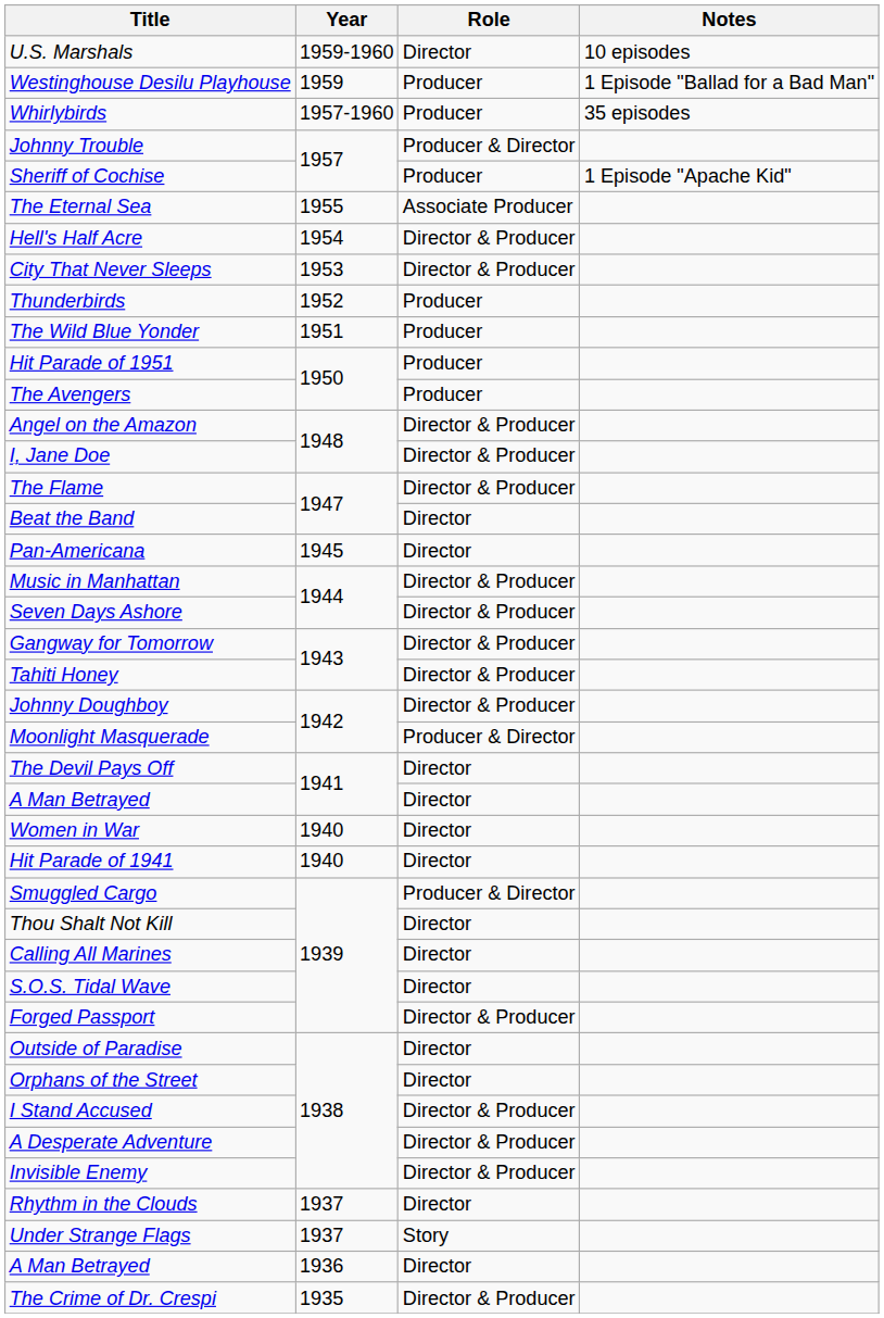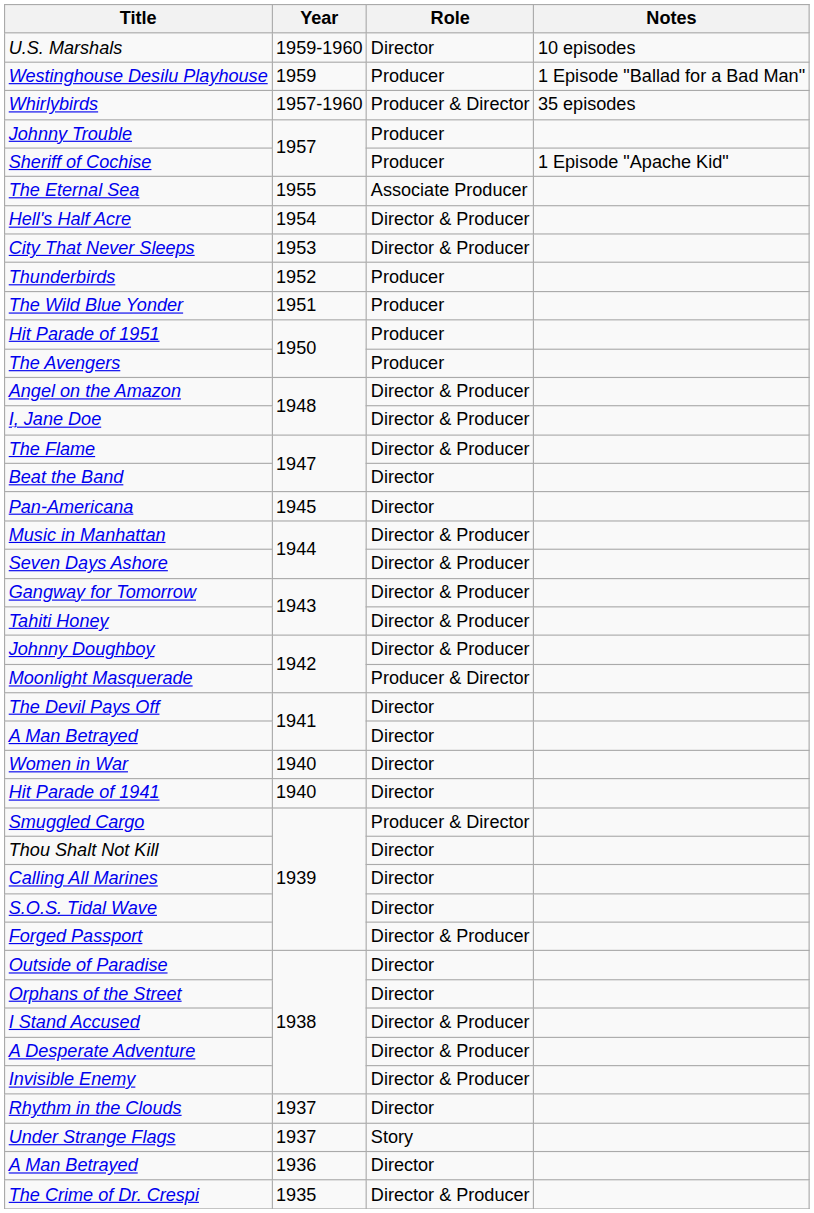 <table class="wikitable sortable plainrowheaders">
 <tr>
 <th scope="col">Title</th>
 <th scope="col">Year</th>
 <th scope="col">Role</th>
 <th scope="col" class="unsortable">Notes</th>
 </tr>
 <tr>
 <td><em>U.S. Marshals</em></td>
 <td>1959-1960</td>
 <td>Director</td>
 <td>10 episodes</td>
 </tr>
 <tr>
 <td><em><a href='#'>Westinghouse Desilu Playhouse</a></em></td>
 <td>1959</td>
 <td>Producer</td>
 <td>1 Episode "Ballad for a Bad Man"</td>
 </tr>
 <tr>
 <td><em><a href='#'>Whirlybirds</a></em></td>
 <td>1957-1960</td>
-<td>Producer</td>
+<td>Producer & Director</td>
 <td>35 episodes</td>
 </tr>
 <tr>
 <td><em><a href='#'>Johnny Trouble</a></em></td>
 <td rowspan=2>1957</td>
-<td>Producer & Director</td>
+<td>Producer</td>
 <td></td>
 </tr>
 <tr>
 <td><em><a href='#'>Sheriff of Cochise</a></em></td>
 <td>Producer</td>
 <td>1 Episode "Apache Kid"</td>
 </tr>
 <tr>
 <td><em><a href='#'>The Eternal Sea</a></em></td>
 <td>1955</td>
 <td>Associate Producer</td>
 <td></td>
 </tr>
 <tr>
 <td><em><a href='#'>Hell's Half Acre</a></em></td>
 <td>1954</td>
 <td>Director & Producer</td>
 <td></td>
 </tr>
 <tr>
 <td><em><a href='#'>City That Never Sleeps</a></em></td>
 <td>1953</td>
 <td>Director & Producer</td>
 <td></td>
 </tr>
 <tr>
 <td><em><a href='#'>Thunderbirds</a></em></td>
 <td>1952</td>
 <td>Producer</td>
 <td></td>
 </tr>
 <tr>
 <td><em><a href='#'>The Wild Blue Yonder</a></em></td>
 <td>1951</td>
 <td>Producer</td>
 <td></td>
 </tr>
 <tr>
 <td><em><a href='#'>Hit Parade of 1951</a></em></td>
 <td rowspan=2>1950</td>
 <td>Producer</td>
 <td></td>
 </tr>
 <tr>
 <td><em><a href='#'>The Avengers</a></em></td>
 <td>Producer</td>
 <td></td>
 </tr>
 <tr>
 <td><em><a href='#'>Angel on the Amazon</a></em></td>
 <td rowspan=2>1948</td>
 <td>Director & Producer</td>
 <td></td>
 </tr>
 <tr>
 <td><em><a href='#'>I, Jane Doe</a></em></td>
 <td>Director & Producer</td>
 <td></td>
 </tr>
 <tr>
 <td><em><a href='#'>The Flame</a></em></td>
 <td rowspan=2>1947</td>
 <td>Director & Producer</td>
 <td></td>
 </tr>
 <tr>
 <td><em><a href='#'>Beat the Band</a></em></td>
 <td>Director</td>
 <td></td>
 </tr>
 <tr>
 <td><em><a href='#'>Pan-Americana</a></em></td>
 <td>1945</td>
 <td>Director</td>
 <td></td>
 </tr>
 <tr>
 <td><em><a href='#'>Music in Manhattan</a></em></td>
 <td rowspan=2>1944</td>
 <td>Director & Producer</td>
 <td></td>
 </tr>
 <tr>
 <td><em><a href='#'>Seven Days Ashore</a></em></td>
 <td>Director & Producer</td>
 <td></td>
 </tr>
 <tr>
 <td><em><a href='#'>Gangway for Tomorrow</a></em></td>
 <td rowspan=2>1943</td>
 <td>Director & Producer</td>
 <td></td>
 </tr>
 <tr>
 <td><em><a href='#'>Tahiti Honey</a></em></td>
 <td>Director & Producer</td>
 <td></td>
 </tr>
 <tr>
 <td><em><a href='#'>Johnny Doughboy</a></em></td>
 <td rowspan=2>1942</td>
 <td>Director & Producer</td>
 <td></td>
 </tr>
 <tr>
 <td><em><a href='#'>Moonlight Masquerade</a></em></td>
 <td>Producer & Director</td>
 <td></td>
 </tr>
 <tr>
 <td><em><a href='#'>The Devil Pays Off</a></em></td>
 <td rowspan=2>1941</td>
 <td>Director</td>
 <td></td>
 </tr>
 <tr>
 <td><em><a href='#'>A Man Betrayed</a></em></td>
 <td>Director</td>
 <td></td>
 </tr>
 <tr>
 <td><em><a href='#'>Women in War</a></em></td>
 <td>1940</td>
 <td>Director</td>
 <td></td>
 </tr>
 <tr>
 <td><em><a href='#'>Hit Parade of 1941</a></em></td>
 <td>1940</td>
 <td>Director</td>
 <td></td>
 </tr>
 <tr>
 <td><em><a href='#'>Smuggled Cargo</a></em></td>
 <td rowspan=5>1939</td>
 <td>Producer & Director</td>
 <td></td>
 </tr>
 <tr>
 <td><em>Thou Shalt Not Kill</em></td>
 <td>Director</td>
 <td></td>
 </tr>
 <tr>
 <td><em><a href='#'>Calling All Marines</a></em></td>
 <td>Director</td>
 <td></td>
 </tr>
 <tr>
 <td><em><a href='#'>S.O.S. Tidal Wave</a></em></td>
 <td>Director</td>
 <td></td>
 </tr>
 <tr>
 <td><em><a href='#'>Forged Passport</a></em></td>
 <td>Director & Producer</td>
 <td></td>
 </tr>
 <tr>
 <td><em><a href='#'>Outside of Paradise</a></em></td>
 <td rowspan=5>1938</td>
 <td>Director</td>
 <td></td>
 </tr>
 <tr>
 <td><em><a href='#'>Orphans of the Street</a></em></td>
 <td>Director</td>
 <td></td>
 </tr>
 <tr>
 <td><em><a href='#'>I Stand Accused</a></em></td>
 <td>Director & Producer</td>
 <td></td>
 </tr>
 <tr>
 <td><em><a href='#'>A Desperate Adventure</a></em></td>
 <td>Director & Producer</td>
 <td></td>
 </tr>
 <tr>
 <td><em><a href='#'>Invisible Enemy</a></em></td>
 <td>Director & Producer</td>
 <td></td>
 </tr>
 <tr>
 <td><em><a href='#'>Rhythm in the Clouds</a></em></td>
 <td>1937</td>
 <td>Director</td>
 <td></td>
 </tr>
 <tr>
 <td><em><a href='#'>Under Strange Flags</a></em></td>
 <td>1937</td>
 <td>Story</td>
 <td></td>
 </tr>
 <tr>
 <td><em><a href='#'>A Man Betrayed</a></em></td>
 <td>1936</td>
 <td>Director</td>
 <td></td>
 </tr>
 <tr>
 <td><em><a href='#'>The Crime of Dr. Crespi</a></em></td>
 <td>1935</td>
 <td>Director & Producer</td>
 <td></td>
 </tr>
 <tr>
 </tr>
 </table>
